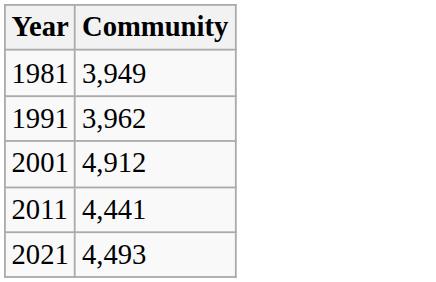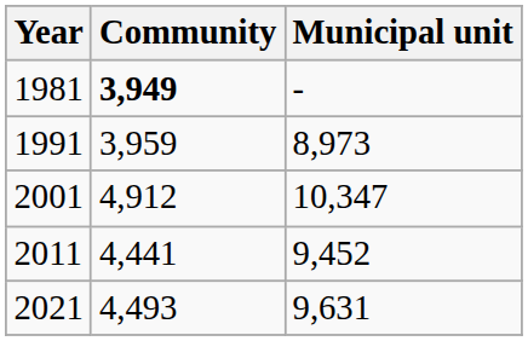 <table class="wikitable">
 <tr>
 <th>Year</th>
 <th>Community</th>
+<th>Municipal unit</th>
 </tr>
 <tr>
 <td>1981</td>
-<td>3,949</td>
+<td><strong>3,949</strong></td>
+<td>-</td>
 </tr>
 <tr>
 <td>1991</td>
-<td>3,962</td>
+<td>3,959</td>
+<td>8,973</td>
 </tr>
 <tr>
 <td>2001</td>
 <td>4,912</td>
+<td>10,347</td>
 </tr>
 <tr>
 <td>2011</td>
 <td>4,441</td>
+<td>9,452</td>
 </tr>
 <tr>
 <td>2021</td>
 <td>4,493</td>
+<td>9,631</td>
 </tr>
 </table>
